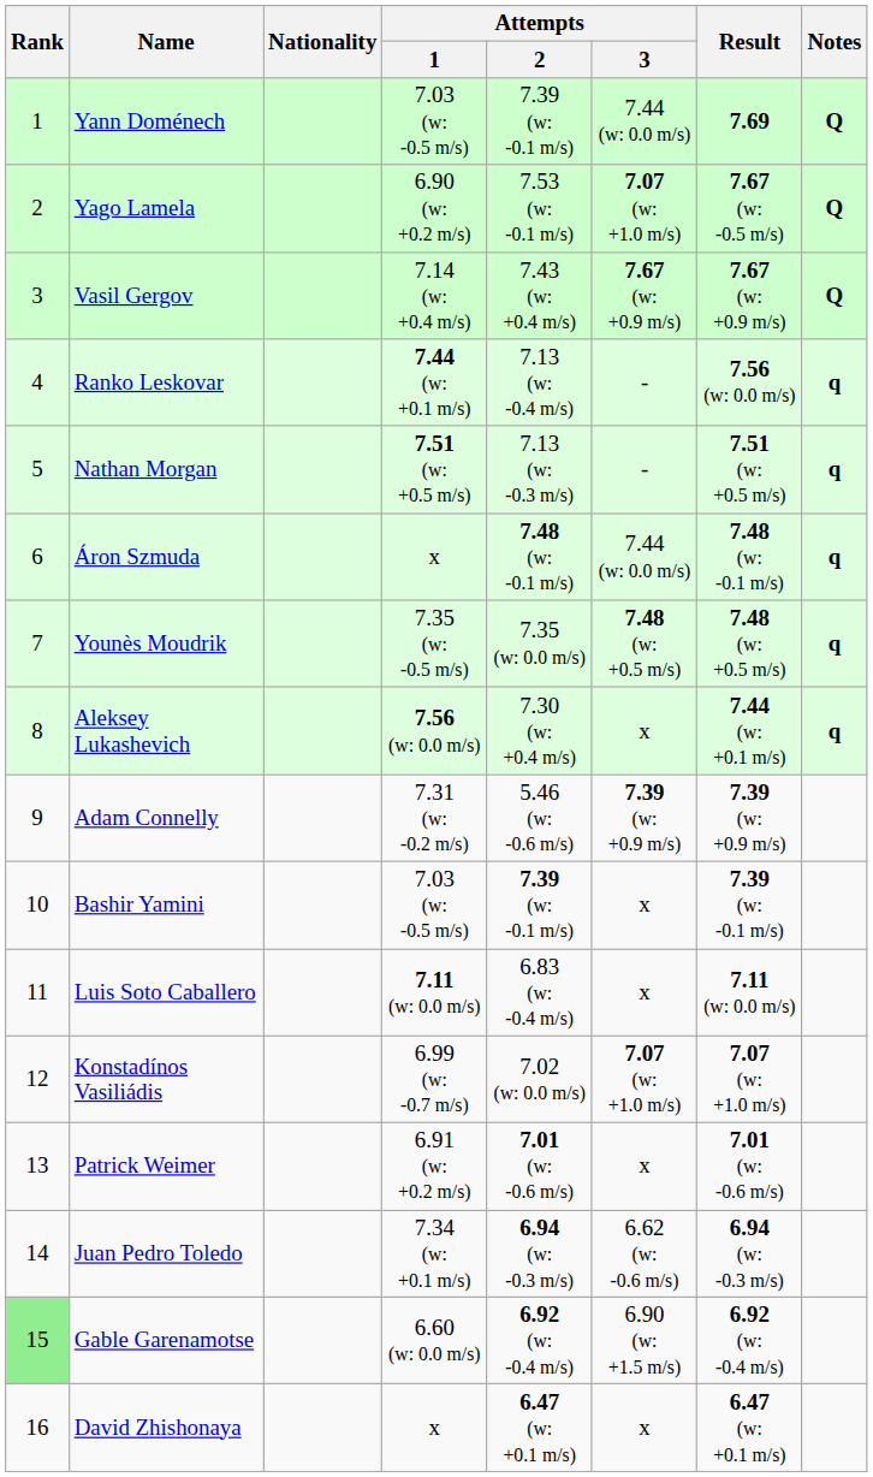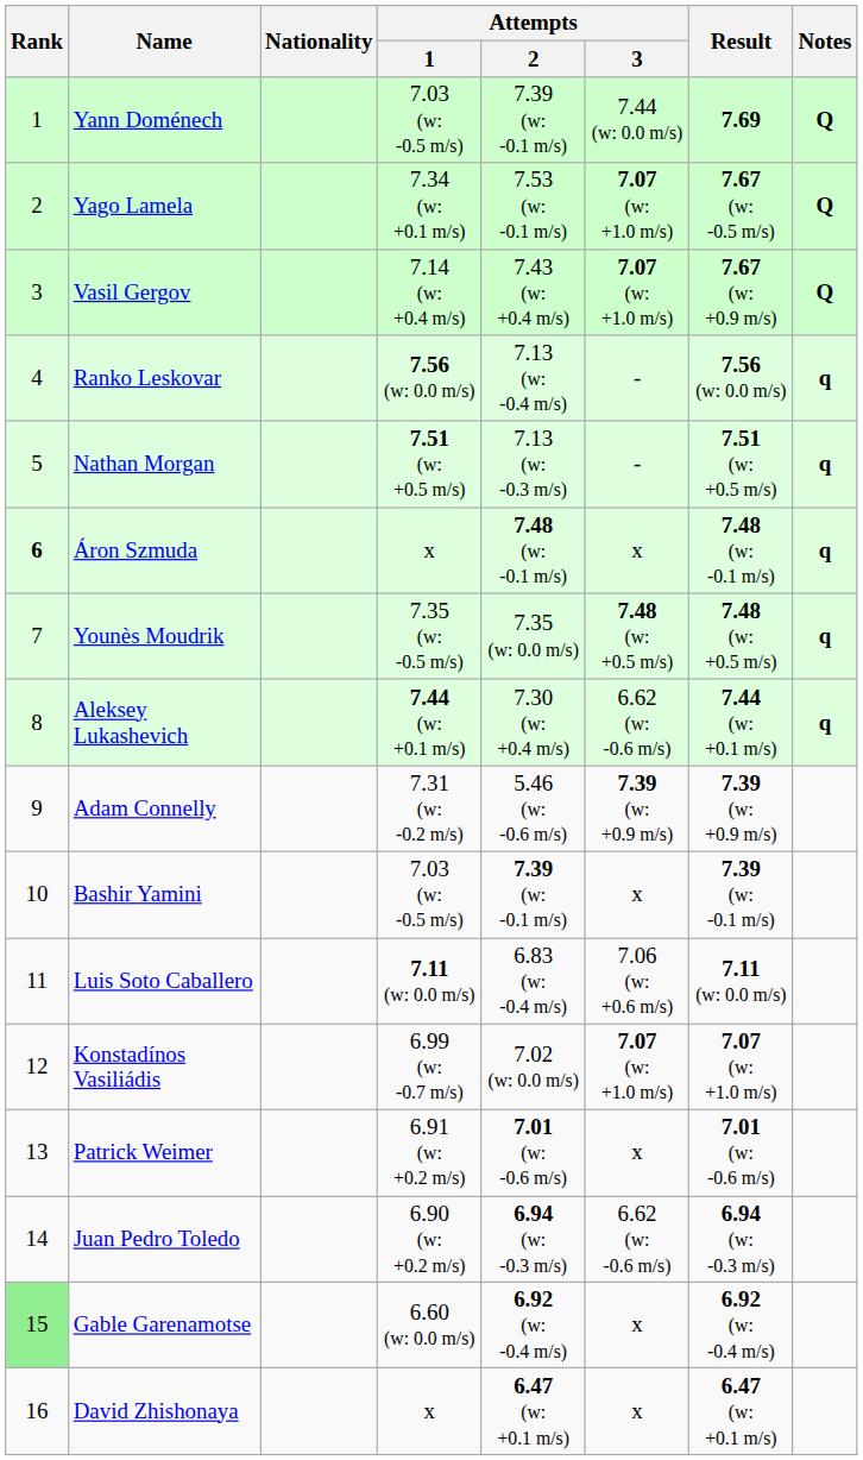 <table class="wikitable sortable" style="text-align:center">
 <tr>
 <th rowspan=2>Rank</th>
 <th rowspan=2>Name</th>
 <th rowspan=2>Nationality</th>
 <th colspan=3>Attempts</th>
 <th rowspan=2>Result</th>
 <th rowspan=2>Notes</th>
 </tr>
 <tr>
 <th>1</th>
 <th>2</th>
 <th>3</th>
 </tr>
 <tr bgcolor=ccffcc>
 <td>1</td>
 <td align=left><a href='#'>Yann Doménech</a></td>
 <td align=left></td>
 <td>7.03<br><small>(w: -0.5 m/s)</small></td>
 <td>7.39<br><small>(w: -0.1 m/s)</small></td>
 <td>7.44<br><small>(w: 0.0 m/s)</small></td>
 <td><strong>7.69</strong></td>
 <td><strong>Q</strong></td>
 </tr>
 <tr bgcolor=ccffcc>
 <td>2</td>
 <td align=left><a href='#'>Yago Lamela</a></td>
 <td align=left></td>
-<td>6.90<br><small>(w: +0.2 m/s)</small></td>
+<td>7.34<br><small>(w: +0.1 m/s)</small></td>
 <td>7.53<br><small>(w: -0.1 m/s)</small></td>
 <td><strong>7.07</strong><br><small>(w: +1.0 m/s)</small></td>
 <td><strong>7.67</strong> <br><small>(w: -0.5 m/s)</small></td>
 <td><strong>Q</strong></td>
 </tr>
 <tr bgcolor=ccffcc>
 <td>3</td>
 <td align=left><a href='#'>Vasil Gergov</a></td>
 <td align=left></td>
 <td>7.14<br><small>(w: +0.4 m/s)</small></td>
 <td>7.43<br><small>(w: +0.4 m/s)</small></td>
-<td><strong>7.67</strong><br><small>(w: +0.9 m/s)</small></td>
+<td><strong>7.07</strong><br><small>(w: +1.0 m/s)</small></td>
 <td><strong>7.67</strong> <br><small>(w: +0.9 m/s)</small></td>
 <td><strong>Q</strong></td>
 </tr>
 <tr bgcolor=ddffdd>
 <td>4</td>
 <td align=left><a href='#'>Ranko Leskovar</a></td>
 <td align=left></td>
-<td><strong>7.44</strong><br><small>(w: +0.1 m/s)</small></td>
+<td><strong>7.56</strong><br><small>(w: 0.0 m/s)</small></td>
 <td>7.13<br><small>(w: -0.4 m/s)</small></td>
 <td>-</td>
 <td><strong>7.56</strong> <br><small>(w: 0.0 m/s)</small></td>
 <td><strong>q</strong></td>
 </tr>
 <tr bgcolor=ddffdd>
 <td>5</td>
 <td align=left><a href='#'>Nathan Morgan</a></td>
 <td align=left></td>
 <td><strong>7.51</strong><br><small>(w: +0.5 m/s)</small></td>
 <td>7.13<br><small>(w: -0.3 m/s)</small></td>
 <td>-</td>
 <td><strong>7.51</strong> <br><small>(w: +0.5 m/s)</small></td>
 <td><strong>q</strong></td>
 </tr>
 <tr bgcolor=ddffdd>
-<td>6</td>
+<td><strong>6</strong></td>
 <td align=left><a href='#'>Áron Szmuda</a></td>
 <td align=left></td>
 <td>x</td>
 <td><strong>7.48</strong><br><small>(w: -0.1 m/s)</small></td>
-<td>7.44<br><small>(w: 0.0 m/s)</small></td>
+<td>x</td>
 <td><strong>7.48</strong> <br><small>(w: -0.1 m/s)</small></td>
 <td><strong>q</strong></td>
 </tr>
 <tr bgcolor=ddffdd>
 <td>7</td>
 <td align=left><a href='#'>Younès Moudrik</a></td>
 <td align=left></td>
 <td>7.35<br><small>(w: -0.5 m/s)</small></td>
 <td>7.35<br><small>(w: 0.0 m/s)</small></td>
 <td><strong>7.48</strong><br><small>(w: +0.5 m/s)</small></td>
 <td><strong>7.48</strong> <br><small>(w: +0.5 m/s)</small></td>
 <td><strong>q</strong></td>
 </tr>
 <tr bgcolor=ddffdd>
 <td>8</td>
 <td align=left><a href='#'>Aleksey Lukashevich</a></td>
 <td align=left></td>
-<td><strong>7.56</strong><br><small>(w: 0.0 m/s)</small></td>
+<td><strong>7.44</strong><br><small>(w: +0.1 m/s)</small></td>
 <td>7.30<br><small>(w: +0.4 m/s)</small></td>
-<td>x</td>
+<td>6.62<br><small>(w: -0.6 m/s)</small></td>
 <td><strong>7.44</strong> <br><small>(w: +0.1 m/s)</small></td>
 <td><strong>q</strong></td>
 </tr>
 <tr>
 <td>9</td>
 <td align=left><a href='#'>Adam Connelly</a></td>
 <td align=left></td>
 <td>7.31<br><small>(w: -0.2 m/s)</small></td>
 <td>5.46<br><small>(w: -0.6 m/s)</small></td>
 <td><strong>7.39</strong><br><small>(w: +0.9 m/s)</small></td>
 <td><strong>7.39</strong> <br><small>(w: +0.9 m/s)</small></td>
 <td></td>
 </tr>
 <tr>
 <td>10</td>
 <td align=left><a href='#'>Bashir Yamini</a></td>
 <td align=left></td>
 <td>7.03<br><small>(w: -0.5 m/s)</small></td>
 <td><strong>7.39</strong><br><small>(w: -0.1 m/s)</small></td>
 <td>x</td>
 <td><strong>7.39</strong> <br><small>(w: -0.1 m/s)</small></td>
 <td></td>
 </tr>
 <tr>
 <td>11</td>
 <td align=left><a href='#'>Luis Soto Caballero</a></td>
 <td align=left></td>
 <td><strong>7.11</strong><br><small>(w: 0.0 m/s)</small></td>
 <td>6.83<br><small>(w: -0.4 m/s)</small></td>
-<td>x</td>
+<td>7.06<br><small>(w: +0.6 m/s)</small></td>
 <td><strong>7.11</strong> <br><small>(w: 0.0 m/s)</small></td>
 <td></td>
 </tr>
 <tr>
 <td>12</td>
 <td align=left><a href='#'>Konstadínos Vasiliádis</a></td>
 <td align=left></td>
 <td>6.99<br><small>(w: -0.7 m/s)</small></td>
 <td>7.02<br><small>(w: 0.0 m/s)</small></td>
 <td><strong>7.07</strong><br><small>(w: +1.0 m/s)</small></td>
 <td><strong>7.07</strong> <br><small>(w: +1.0 m/s)</small></td>
 <td></td>
 </tr>
 <tr>
 <td>13</td>
 <td align=left><a href='#'>Patrick Weimer</a></td>
 <td align=left></td>
 <td>6.91<br><small>(w: +0.2 m/s)</small></td>
 <td><strong>7.01</strong><br><small>(w: -0.6 m/s)</small></td>
 <td>x</td>
 <td><strong>7.01</strong> <br><small>(w: -0.6 m/s)</small></td>
 <td></td>
 </tr>
 <tr>
 <td>14</td>
 <td align=left><a href='#'>Juan Pedro Toledo</a></td>
 <td align=left></td>
-<td>7.34<br><small>(w: +0.1 m/s)</small></td>
+<td>6.90<br><small>(w: +0.2 m/s)</small></td>
 <td><strong>6.94</strong><br><small>(w: -0.3 m/s)</small></td>
 <td>6.62<br><small>(w: -0.6 m/s)</small></td>
 <td><strong>6.94</strong> <br><small>(w: -0.3 m/s)</small></td>
 <td></td>
 </tr>
 <tr>
 <td style="background: lightgreen;">15</td>
 <td align=left><a href='#'>Gable Garenamotse</a></td>
 <td align=left></td>
 <td>6.60<br><small>(w: 0.0 m/s)</small></td>
 <td><strong>6.92</strong><br><small>(w: -0.4 m/s)</small></td>
-<td>6.90<br><small>(w: +1.5 m/s)</small></td>
+<td>x</td>
 <td><strong>6.92</strong> <br><small>(w: -0.4 m/s)</small></td>
 <td></td>
 </tr>
 <tr>
 <td>16</td>
 <td align=left><a href='#'>David Zhishonaya</a></td>
 <td align=left></td>
 <td>x</td>
 <td><strong>6.47</strong><br><small>(w: +0.1 m/s)</small></td>
 <td>x</td>
 <td><strong>6.47</strong> <br><small>(w: +0.1 m/s)</small></td>
 <td></td>
 </tr>
 </table>
